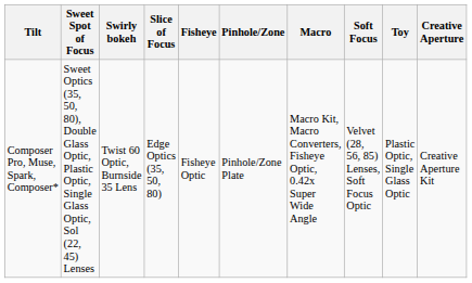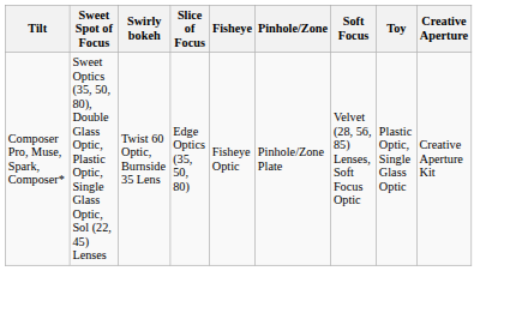 <table class="wikitable">
 <tr>
 <th>Tilt</th>
 <th>Sweet Spot of Focus</th>
 <th>Swirly bokeh</th>
 <th>Slice of Focus</th>
 <th>Fisheye</th>
 <th>Pinhole/Zone</th>
-<th>Macro</th>
 <th>Soft Focus</th>
 <th>Toy</th>
 <th>Creative Aperture</th>
 </tr>
 <tr>
 <td>Composer Pro, Muse, Spark, Composer*</td>
 <td>Sweet Optics (35, 50, 80), Double Glass Optic, Plastic Optic, Single Glass Optic, Sol (22, 45) Lenses</td>
 <td>Twist 60 Optic, Burnside 35 Lens</td>
 <td>Edge Optics (35, 50, 80)</td>
 <td>Fisheye Optic</td>
 <td>Pinhole/Zone Plate</td>
-<td>Macro Kit, Macro Converters, Fisheye Optic, 0.42x Super Wide Angle</td>
 <td>Velvet (28, 56, 85) Lenses, Soft Focus Optic</td>
 <td>Plastic Optic, Single Glass Optic</td>
 <td>Creative Aperture Kit</td>
 </tr>
 </table>
